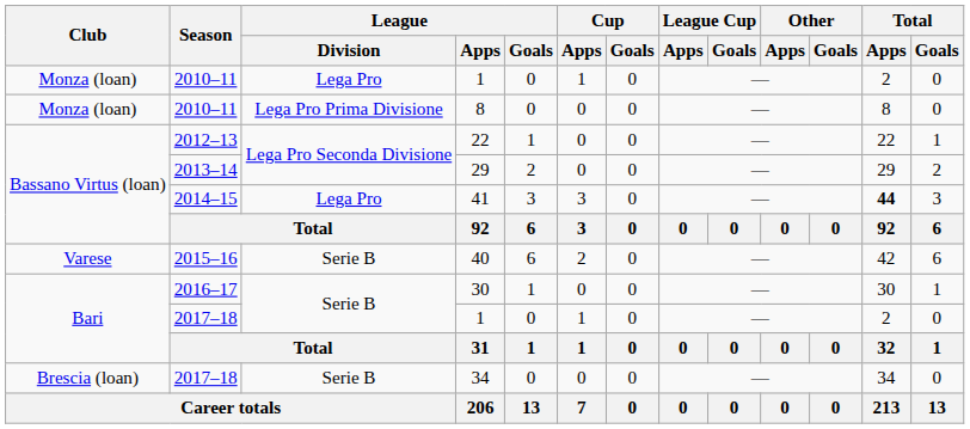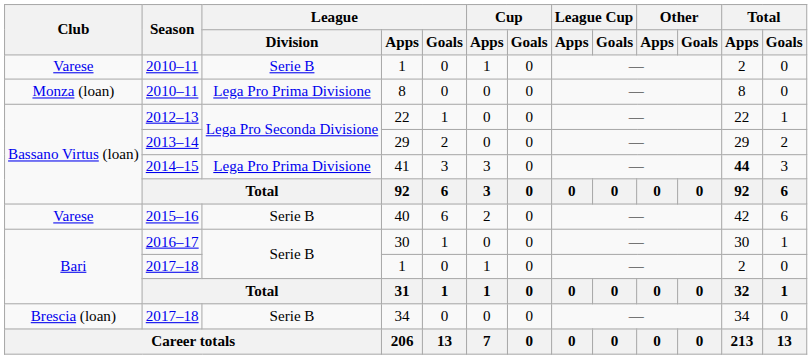 <table class="wikitable" style="font-size:90%; text-align: center">
 <tr>
 <th rowspan=2>Club</th>
 <th rowspan=2>Season</th>
 <th colspan=3>League</th>
 <th colspan=2>Cup</th>
 <th colspan=2>League Cup</th>
 <th colspan=2>Other</th>
 <th colspan=2>Total</th>
 </tr>
 <tr>
 <th>Division</th>
 <th>Apps</th>
 <th>Goals</th>
 <th>Apps</th>
 <th>Goals</th>
 <th>Apps</th>
 <th>Goals</th>
 <th>Apps</th>
 <th>Goals</th>
 <th>Apps</th>
 <th>Goals</th>
 </tr>
 <tr>
-<td><a href='#'>Monza</a> (loan)</td>
+<td><a href='#'>Varese</a></td>
 <td><a href='#'>2010–11</a></td>
-<td><a href='#'>Lega Pro</a></td>
+<td><a href='#'>Serie B</a></td>
 <td>1</td>
 <td>0</td>
 <td>1</td>
 <td>0</td>
 <td colspan=4>—</td>
 <td>2</td>
 <td>0</td>
 </tr>
 <tr>
 <td><a href='#'>Monza</a> (loan)</td>
 <td><a href='#'>2010–11</a></td>
 <td><a href='#'>Lega Pro Prima Divisione</a></td>
 <td>8</td>
 <td>0</td>
 <td>0</td>
 <td>0</td>
 <td colspan=4>—</td>
 <td>8</td>
 <td>0</td>
 </tr>
 <tr>
 <td rowspan=4><a href='#'>Bassano Virtus</a> (loan)</td>
 <td><a href='#'>2012–13</a></td>
 <td rowspan=2><a href='#'>Lega Pro Seconda Divisione</a></td>
 <td>22</td>
 <td>1</td>
 <td>0</td>
 <td>0</td>
 <td colspan=4>—</td>
 <td>22</td>
 <td>1</td>
 </tr>
 <tr>
 <td><a href='#'>2013–14</a></td>
 <td>29</td>
 <td>2</td>
 <td>0</td>
 <td>0</td>
 <td colspan=4>—</td>
 <td>29</td>
 <td>2</td>
 </tr>
 <tr>
 <td><a href='#'>2014–15</a></td>
-<td><a href='#'>Lega Pro</a></td>
+<td><a href='#'>Lega Pro Prima Divisione</a></td>
 <td>41</td>
 <td>3</td>
 <td>3</td>
 <td>0</td>
 <td colspan=4>—</td>
 <td><strong>44</strong></td>
 <td>3</td>
 </tr>
 <tr>
 <th colspan=2>Total</th>
 <th>92</th>
 <th>6</th>
 <th>3</th>
 <th>0</th>
 <th>0</th>
 <th>0</th>
 <th>0</th>
 <th>0</th>
 <th>92</th>
 <th>6</th>
 </tr>
 <tr>
 <td><a href='#'>Varese</a></td>
 <td><a href='#'>2015–16</a></td>
 <td>Serie B</td>
 <td>40</td>
 <td>6</td>
 <td>2</td>
 <td>0</td>
 <td colspan=4>—</td>
 <td>42</td>
 <td>6</td>
 </tr>
 <tr>
 <td rowspan=3><a href='#'>Bari</a></td>
 <td><a href='#'>2016–17</a></td>
 <td rowspan=2>Serie B</td>
 <td>30</td>
 <td>1</td>
 <td>0</td>
 <td>0</td>
 <td colspan=4>—</td>
 <td>30</td>
 <td>1</td>
 </tr>
 <tr>
 <td><a href='#'>2017–18</a></td>
 <td>1</td>
 <td>0</td>
 <td>1</td>
 <td>0</td>
 <td colspan=4>—</td>
 <td>2</td>
 <td>0</td>
 </tr>
 <tr>
 <th colspan=2>Total</th>
 <th>31</th>
 <th>1</th>
 <th>1</th>
 <th>0</th>
 <th>0</th>
 <th>0</th>
 <th>0</th>
 <th>0</th>
 <th>32</th>
 <th>1</th>
 </tr>
 <tr>
 <td><a href='#'>Brescia</a> (loan)</td>
 <td><a href='#'>2017–18</a></td>
 <td>Serie B</td>
 <td>34</td>
 <td>0</td>
 <td>0</td>
 <td>0</td>
 <td colspan=4>—</td>
 <td>34</td>
 <td>0</td>
 </tr>
 <tr>
 <th colspan=3>Career totals</th>
 <th>206</th>
 <th>13</th>
 <th>7</th>
 <th>0</th>
 <th>0</th>
 <th>0</th>
 <th>0</th>
 <th>0</th>
 <th>213</th>
 <th>13</th>
 </tr>
 </table>
